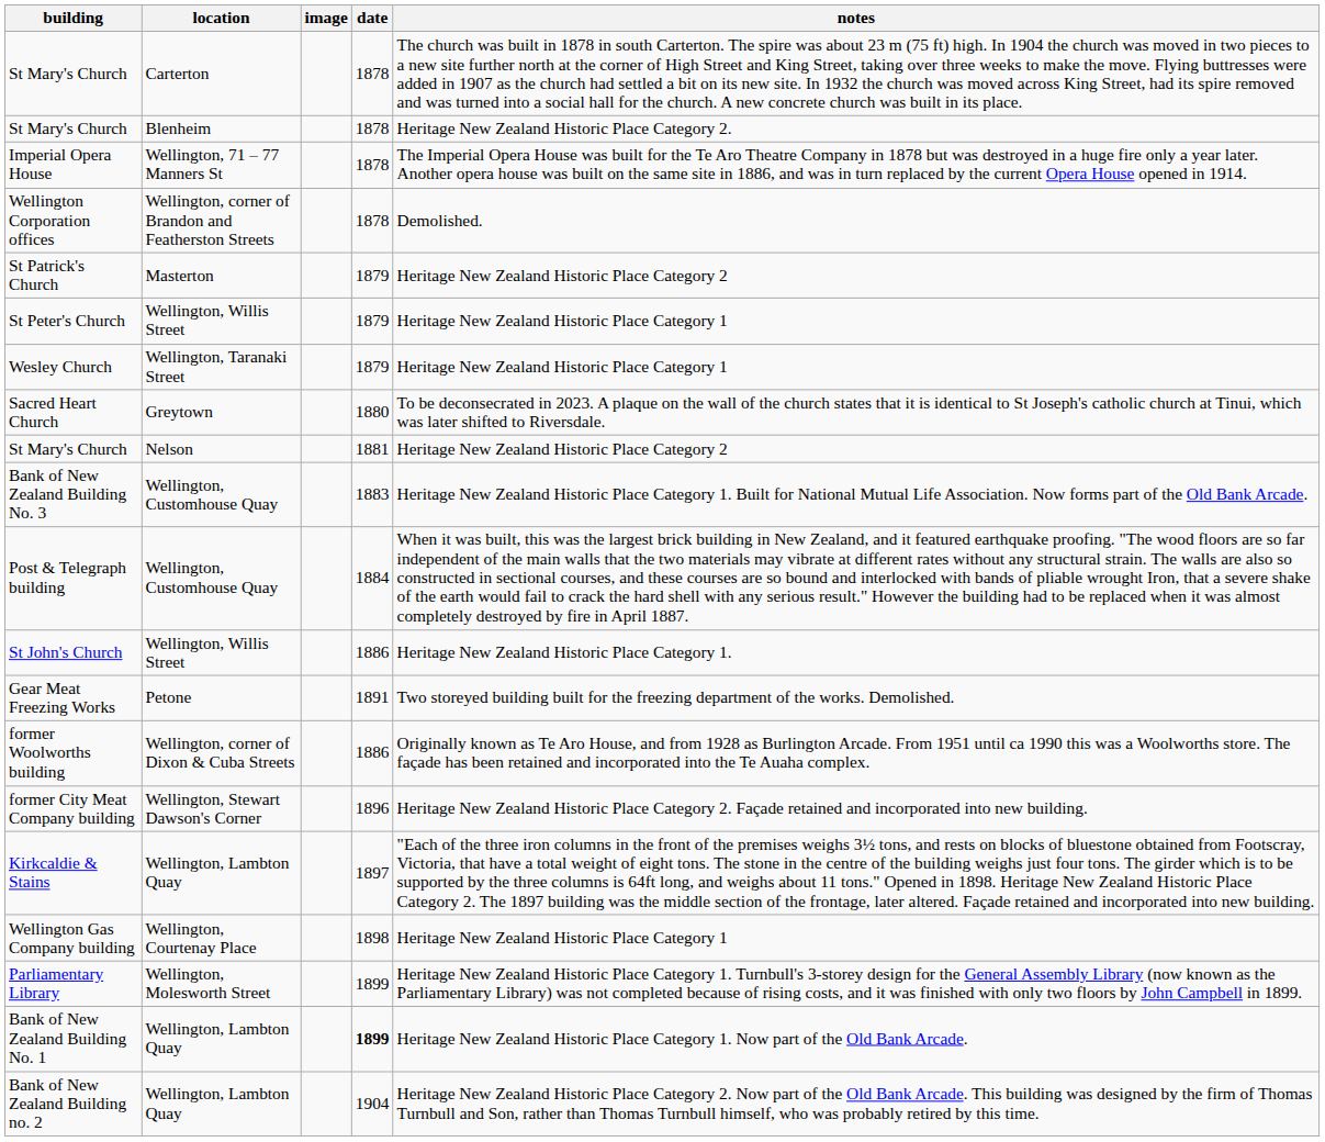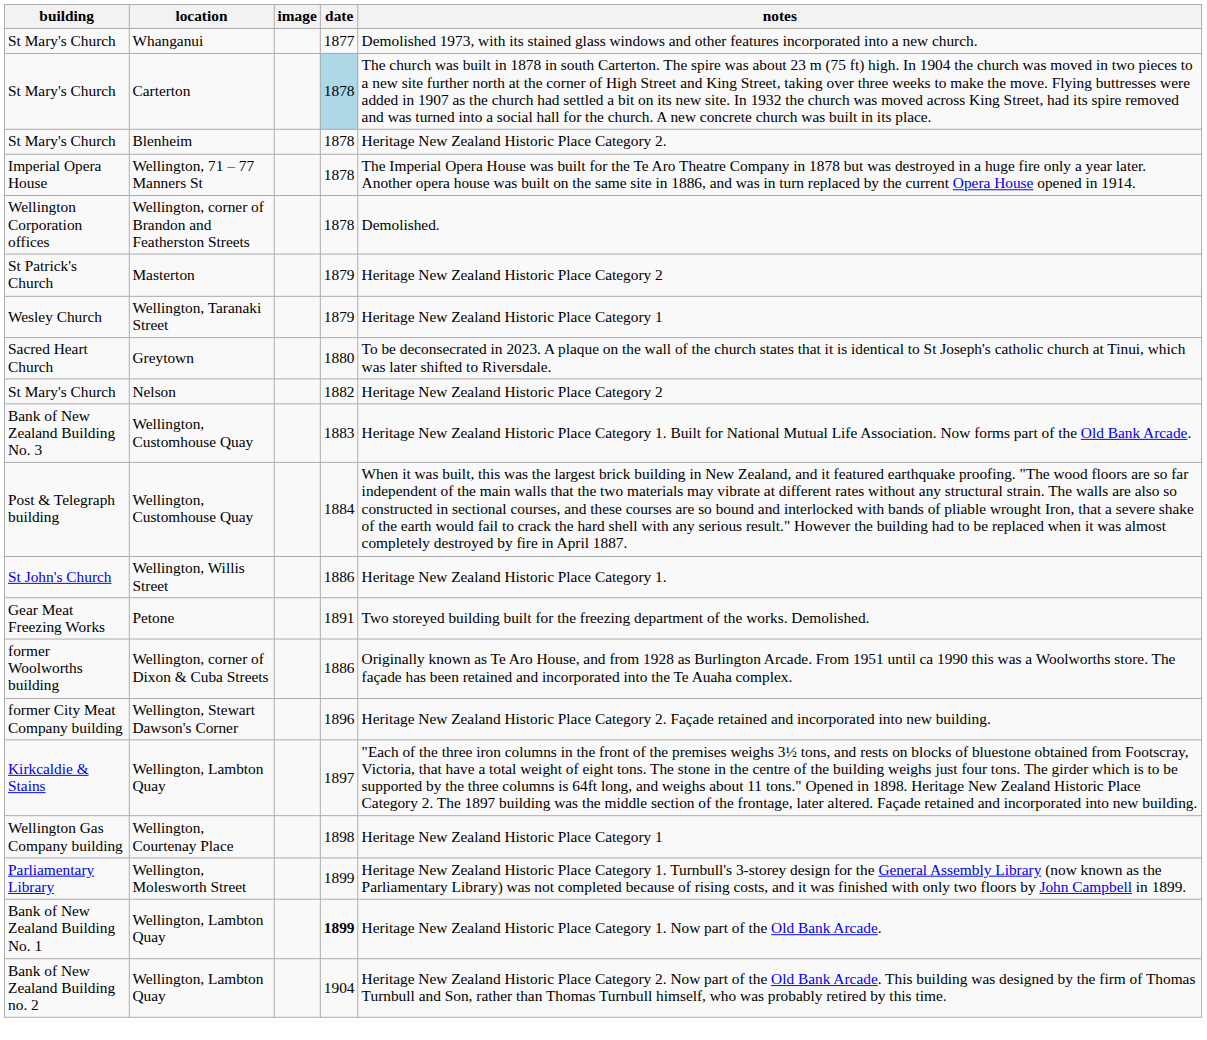 <table class="wikitable sortable">
 <tr>
 <th>building</th>
 <th>location</th>
 <th>image</th>
 <th>date</th>
 <th>notes</th>
 </tr>
 <tr>
 <td>St Mary's Church</td>
+<td>Whanganui</td>
+<td></td>
+<td>1877</td>
+<td>Demolished 1973, with its stained glass windows and other features incorporated into a new church.</td>
+</tr>
+<tr>
+<td>St Mary's Church</td>
 <td>Carterton</td>
 <td></td>
-<td>1878</td>
+<td style="background: lightblue;">1878</td>
 <td>The church was built in 1878 in south Carterton. The spire was about 23 m (75 ft) high. In 1904 the church was moved in two pieces to a new site further north at the corner of High Street and King Street, taking over three weeks to make the move. Flying buttresses were added in 1907 as the church had settled a bit on its new site. In 1932 the church was moved across King Street, had its spire removed and was turned into a social hall for the church. A new concrete church was built in its place.</td>
 </tr>
 <tr>
 <td>St Mary's Church</td>
 <td>Blenheim</td>
 <td></td>
 <td>1878</td>
 <td>Heritage New Zealand Historic Place Category 2.</td>
 </tr>
 <tr>
 <td>Imperial Opera House</td>
 <td>Wellington, 71 – 77 Manners St</td>
 <td></td>
 <td>1878</td>
 <td>The Imperial Opera House was built for the Te Aro Theatre Company in 1878 but was destroyed in a huge fire only a year later. Another opera house was built on the same site in 1886, and was in turn replaced by the current <a href='#'>Opera House</a> opened in 1914.</td>
 </tr>
 <tr>
 <td>Wellington Corporation offices</td>
 <td>Wellington, corner of Brandon and Featherston Streets</td>
 <td></td>
 <td>1878</td>
 <td>Demolished.</td>
 </tr>
 <tr>
 <td>St Patrick's Church</td>
 <td>Masterton</td>
 <td></td>
 <td>1879</td>
 <td>Heritage New Zealand Historic Place Category 2</td>
 </tr>
 <tr>
-<td>St Peter's Church</td>
-<td>Wellington, Willis Street</td>
-<td></td>
-<td>1879</td>
-<td>Heritage New Zealand Historic Place Category 1</td>
-</tr>
-<tr>
 <td>Wesley Church</td>
 <td>Wellington, Taranaki Street</td>
 <td></td>
 <td>1879</td>
 <td>Heritage New Zealand Historic Place Category 1</td>
 </tr>
 <tr>
 <td>Sacred Heart Church</td>
 <td>Greytown</td>
 <td></td>
 <td>1880</td>
 <td>To be deconsecrated in 2023. A plaque on the wall of the church states that it is identical to St Joseph's catholic church at Tinui, which was later shifted to Riversdale.</td>
 </tr>
 <tr>
 <td>St Mary's Church</td>
 <td>Nelson</td>
 <td></td>
-<td>1881</td>
+<td>1882</td>
 <td>Heritage New Zealand Historic Place Category 2</td>
 </tr>
 <tr>
 <td>Bank of New Zealand Building No. 3</td>
 <td>Wellington, Customhouse Quay</td>
 <td></td>
 <td>1883</td>
 <td>Heritage New Zealand Historic Place Category 1. Built for National Mutual Life Association. Now forms part of the <a href='#'>Old Bank Arcade</a>.</td>
 </tr>
 <tr>
 <td>Post & Telegraph building</td>
 <td>Wellington, Customhouse Quay</td>
 <td></td>
 <td>1884</td>
 <td>When it was built, this was the largest brick building in New Zealand, and it featured earthquake proofing. "The wood floors are so far independent of the main walls that the two materials may vibrate at different rates without any structural strain. The walls are also so constructed in sectional courses, and these courses are so bound and interlocked with bands of pliable wrought Iron, that a severe shake of the earth would fail to crack the hard shell with any serious result." However the building had to be replaced when it was almost completely destroyed by fire in April 1887.</td>
 </tr>
 <tr>
 <td><a href='#'>St John's Church</a></td>
 <td>Wellington, Willis Street</td>
 <td></td>
 <td>1886</td>
 <td>Heritage New Zealand Historic Place Category 1.</td>
 </tr>
 <tr>
 <td>Gear Meat Freezing Works</td>
 <td>Petone</td>
 <td></td>
 <td>1891</td>
 <td>Two storeyed building built for the freezing department of the works. Demolished.</td>
 </tr>
 <tr>
 <td>former Woolworths building</td>
 <td>Wellington, corner of Dixon & Cuba Streets</td>
 <td></td>
 <td>1886</td>
 <td>Originally known as Te Aro House, and from 1928 as Burlington Arcade. From 1951 until ca 1990 this was a Woolworths store. The façade has been retained and incorporated into the Te Auaha complex.</td>
 </tr>
 <tr>
 <td>former City Meat Company building</td>
 <td>Wellington, Stewart Dawson's Corner</td>
 <td></td>
 <td>1896</td>
 <td>Heritage New Zealand Historic Place Category 2. Façade retained and incorporated into new building.</td>
 </tr>
 <tr>
 <td><a href='#'>Kirkcaldie & Stains</a></td>
 <td>Wellington, Lambton Quay</td>
 <td></td>
 <td>1897</td>
 <td>"Each of the three iron columns in the front of the premises weighs 3½ tons, and rests on blocks of bluestone obtained from Footscray, Victoria, that have a total weight of eight tons. The stone in the centre of the building weighs just four tons. The girder which is to be supported by the three columns is 64ft long, and weighs about 11 tons." Opened in 1898. Heritage New Zealand Historic Place Category 2. The 1897 building was the middle section of the frontage, later altered. Façade retained and incorporated into new building.</td>
 </tr>
 <tr>
 <td>Wellington Gas Company building</td>
 <td>Wellington, Courtenay Place</td>
 <td></td>
 <td>1898</td>
 <td>Heritage New Zealand Historic Place Category 1</td>
 </tr>
 <tr>
 <td><a href='#'>Parliamentary Library</a></td>
 <td>Wellington, Molesworth Street</td>
 <td></td>
 <td>1899</td>
 <td>Heritage New Zealand Historic Place Category 1. Turnbull's 3-storey design for the <a href='#'>General Assembly Library</a> (now known as the Parliamentary Library) was not completed because of rising costs, and it was finished with only two floors by <a href='#'>John Campbell</a> in 1899.</td>
 </tr>
 <tr>
 <td>Bank of New Zealand Building No. 1</td>
 <td>Wellington, Lambton Quay</td>
 <td></td>
 <td><strong>1899</strong></td>
 <td>Heritage New Zealand Historic Place Category 1. Now part of the <a href='#'>Old Bank Arcade</a>.</td>
 </tr>
 <tr>
 <td>Bank of New Zealand Building no. 2</td>
 <td>Wellington, Lambton Quay</td>
 <td></td>
 <td>1904</td>
 <td>Heritage New Zealand Historic Place Category 2. Now part of the <a href='#'>Old Bank Arcade</a>. This building was designed by the firm of Thomas Turnbull and Son, rather than Thomas Turnbull himself, who was probably retired by this time.</td>
 </tr>
 </table>
